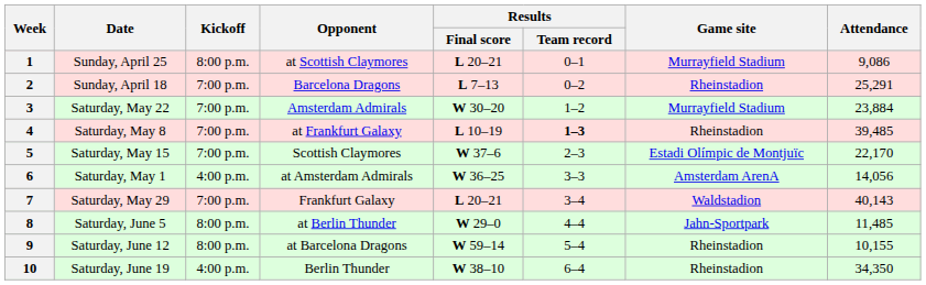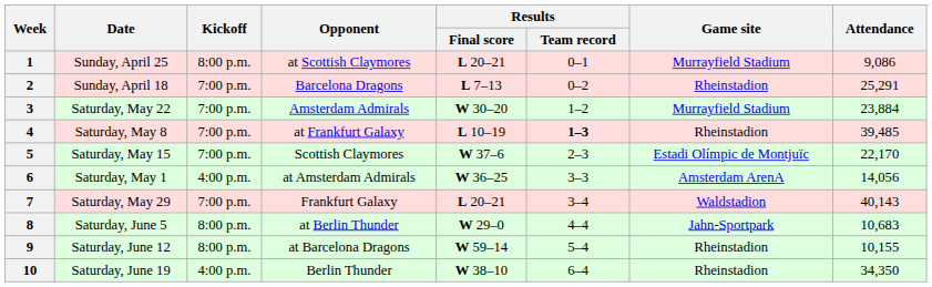 <table class="wikitable" style="font-size:95%; text-align:center; width:66em">
 <tr>
 <th rowspan="2">Week</th>
 <th rowspan="2">Date</th>
 <th rowspan="2">Kickoff </th>
 <th rowspan="2">Opponent</th>
 <th colspan="2">Results</th>
 <th rowspan="2">Game site</th>
 <th rowspan="2">Attendance</th>
 </tr>
 <tr>
 <th>Final score</th>
 <th>Team record</th>
 </tr>
 <tr bgcolor="#FFDDDD">
 <th>1</th>
 <td>Sunday, April 25</td>
 <td>8:00 p.m.</td>
 <td>at <a href='#'>Scottish Claymores</a></td>
 <td><strong>L</strong> 20–21</td>
 <td>0–1</td>
 <td><a href='#'>Murrayfield Stadium</a></td>
 <td>9,086</td>
 </tr>
 <tr bgcolor="#FFDDDD">
 <th>2</th>
 <td>Sunday, April 18</td>
 <td>7:00 p.m.</td>
 <td><a href='#'>Barcelona Dragons</a></td>
 <td><strong>L</strong> 7–13</td>
 <td>0–2</td>
 <td><a href='#'>Rheinstadion</a></td>
 <td>25,291</td>
 </tr>
 <tr bgcolor="#DDFFDD">
 <th>3</th>
 <td>Saturday, May 22</td>
 <td>7:00 p.m.</td>
 <td><a href='#'>Amsterdam Admirals</a></td>
 <td><strong>W</strong> 30–20</td>
 <td>1–2</td>
 <td><a href='#'>Murrayfield Stadium</a></td>
 <td>23,884</td>
 </tr>
 <tr bgcolor="#FFDDDD">
 <th>4</th>
 <td>Saturday, May 8</td>
 <td>7:00 p.m.</td>
 <td>at <a href='#'>Frankfurt Galaxy</a></td>
 <td><strong>L</strong> 10–19</td>
 <td><strong>1–3</strong></td>
 <td>Rheinstadion</td>
 <td>39,485</td>
 </tr>
 <tr bgcolor="#DDFFDD">
 <th>5</th>
 <td>Saturday, May 15</td>
 <td>7:00 p.m.</td>
 <td>Scottish Claymores</td>
 <td><strong>W</strong> 37–6</td>
 <td>2–3</td>
 <td><a href='#'>Estadi Olímpic de Montjuïc</a></td>
 <td>22,170</td>
 </tr>
 <tr bgcolor="#DDFFDD">
 <th>6</th>
 <td>Saturday, May 1</td>
 <td>4:00 p.m.</td>
 <td>at Amsterdam Admirals</td>
 <td><strong>W</strong> 36–25</td>
 <td>3–3</td>
 <td><a href='#'>Amsterdam ArenA</a></td>
 <td>14,056</td>
 </tr>
 <tr bgcolor="#FFDDDD">
 <th>7</th>
 <td>Saturday, May 29</td>
 <td>7:00 p.m.</td>
 <td>Frankfurt Galaxy</td>
 <td><strong>L</strong> 20–21</td>
 <td>3–4</td>
 <td><a href='#'>Waldstadion</a></td>
 <td>40,143</td>
 </tr>
 <tr bgcolor="#DDFFDD">
 <th>8</th>
 <td>Saturday, June 5</td>
 <td>8:00 p.m.</td>
 <td>at <a href='#'>Berlin Thunder</a></td>
 <td><strong>W</strong> 29–0</td>
 <td>4–4</td>
 <td><a href='#'>Jahn-Sportpark</a></td>
-<td>11,485</td>
+<td>10,683</td>
 </tr>
 <tr bgcolor="#DDFFDD">
 <th>9</th>
 <td>Saturday, June 12</td>
 <td>8:00 p.m.</td>
 <td>at Barcelona Dragons</td>
 <td><strong>W</strong> 59–14</td>
 <td>5–4</td>
 <td>Rheinstadion</td>
 <td>10,155</td>
 </tr>
 <tr bgcolor="#DDFFDD">
 <th>10</th>
 <td>Saturday, June 19</td>
 <td>4:00 p.m.</td>
 <td>Berlin Thunder</td>
 <td><strong>W</strong> 38–10</td>
 <td>6–4</td>
 <td>Rheinstadion</td>
 <td>34,350</td>
 </tr>
 </table>
